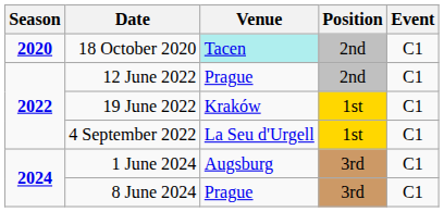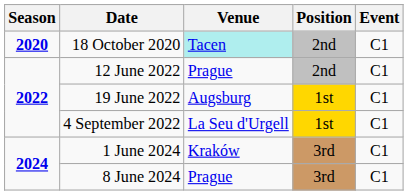 <table class="wikitable" style="text-align:center; font-size:95%;">
 <tr>
 <th>Season</th>
 <th>Date</th>
 <th>Venue</th>
 <th>Position</th>
 <th>Event</th>
 </tr>
 <tr>
 <td><strong><a href='#'>2020</a></strong></td>
 <td align=right>18 October 2020</td>
 <td align=left style="background: paleturquoise;"><a href='#'>Tacen</a></td>
 <td bgcolor=silver>2nd</td>
 <td>C1</td>
 </tr>
 <tr>
 <td rowspan=3><strong><a href='#'>2022</a></strong></td>
 <td align=right>12 June 2022</td>
 <td align=left><a href='#'>Prague</a></td>
 <td bgcolor=silver>2nd</td>
 <td>C1</td>
 </tr>
 <tr>
 <td align=right>19 June 2022</td>
-<td align=left><a href='#'>Kraków</a></td>
+<td align=left><a href='#'>Augsburg</a></td>
 <td bgcolor=gold>1st</td>
 <td>C1</td>
 </tr>
 <tr>
 <td align=right>4 September 2022</td>
 <td align=left><a href='#'>La Seu d'Urgell</a></td>
 <td bgcolor=gold>1st</td>
 <td>C1</td>
 </tr>
 <tr>
 <td rowspan=2><strong><a href='#'>2024</a></strong></td>
 <td align=right>1 June 2024</td>
-<td align=left><a href='#'>Augsburg</a></td>
+<td align=left><a href='#'>Kraków</a></td>
 <td bgcolor=cc9966>3rd</td>
 <td>C1</td>
 </tr>
 <tr>
 <td align=right>8 June 2024</td>
 <td align=left><a href='#'>Prague</a></td>
 <td bgcolor=cc9966>3rd</td>
 <td>C1</td>
 </tr>
 </table>
